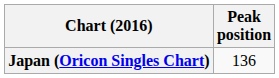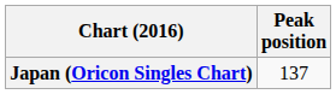 <table class="wikitable plainrowheaders sortable" style="text-align:center;">
 <tr>
 <th>Chart (2016)</th>
 <th>Peak<br>position</th>
 </tr>
 <tr>
 <th scope="row">Japan (<a href='#'>Oricon Singles Chart</a>)</th>
-<td>136</td>
+<td>137</td>
 </tr>
 </table>
